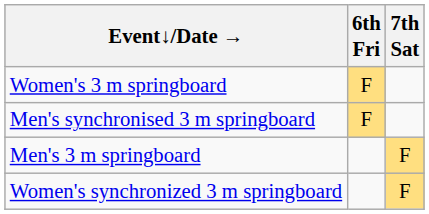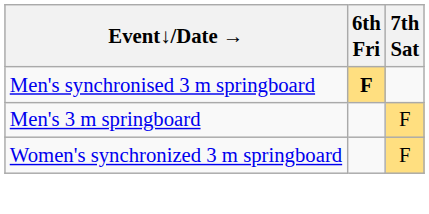 <table class="wikitable" style="margin:0.5em auto; font-size:90%; line-height:1.25em; text-align:center;">
 <tr>
 <th>Event↓/Date →</th>
 <th>6th<br>Fri</th>
 <th>7th<br>Sat</th>
 </tr>
 <tr>
-<td align="left"><a href='#'>Women's 3 m springboard</a></td>
-<td bgcolor="#FFDF80">F</td>
-<td></td>
-</tr>
-<tr>
 <td align="left"><a href='#'>Men's synchronised 3 m springboard</a></td>
-<td bgcolor="#FFDF80">F</td>
+<td bgcolor="#FFDF80"><strong>F</strong></td>
 <td></td>
 </tr>
 <tr>
 <td align="left"><a href='#'>Men's 3 m springboard</a></td>
 <td></td>
 <td bgcolor="#FFDF80">F</td>
 </tr>
 <tr>
 <td align="left"><a href='#'>Women's synchronized 3 m springboard</a></td>
 <td></td>
 <td bgcolor="#FFDF80">F</td>
 </tr>
 </table>
